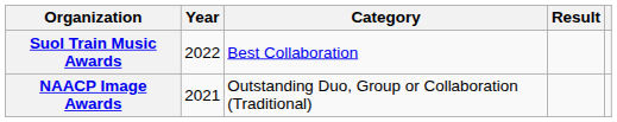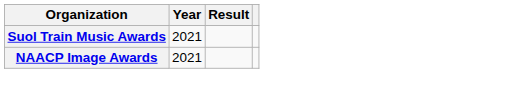 <table class="wikitable sortable plainrowheaders">
 <tr>
 <th scope="col">Organization</th>
 <th scope="col">Year</th>
-<th scope="col">Category</th>
 <th scope="col">Result</th>
 <th class="unsortable" scope="col"></th>
 </tr>
 <tr>
 <th scope="row"><a href='#'><strong>Suol Train Music Awards</strong></a></th>
-<td>2022</td>
-<td><a href='#'>Best Collaboration</a></td>
+<td>2021</td>
 <td></td>
 <td></td>
 </tr>
 <tr>
 <th><a href='#'>NAACP Image Awards</a></th>
 <td>2021</td>
-<td>Outstanding Duo, Group or Collaboration (Traditional)</td>
 <td></td>
 <td></td>
 </tr>
 </table>
